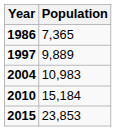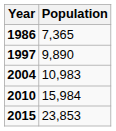 <table class="wikitable">
 <tr>
 <th>Year</th>
 <th>Population</th>
 </tr>
 <tr>
 <td><strong>1986</strong></td>
 <td>7,365</td>
 </tr>
 <tr>
 <td><strong>1997</strong></td>
-<td>9,889</td>
+<td>9,890</td>
 </tr>
 <tr>
 <td><strong>2004</strong></td>
 <td>10,983</td>
 </tr>
 <tr>
 <td><strong>2010</strong></td>
-<td>15,184</td>
+<td>15,984</td>
 </tr>
 <tr>
 <td><strong>2015</strong></td>
 <td>23,853</td>
 </tr>
 </table>
